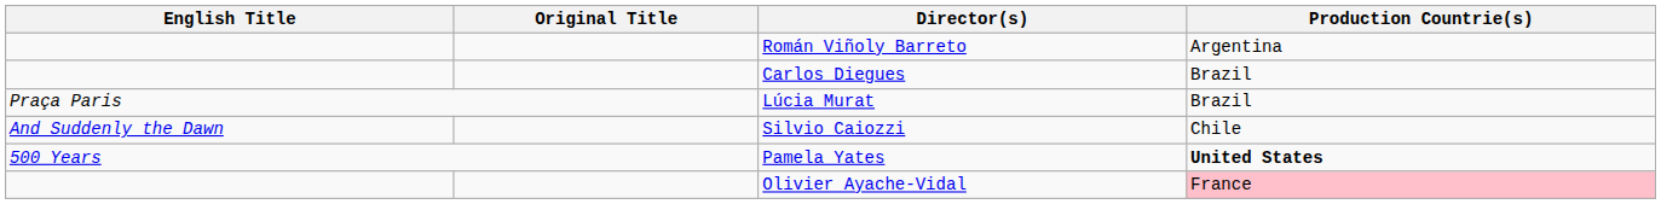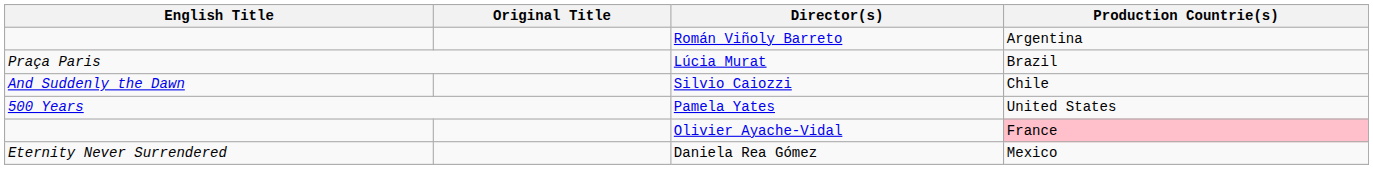 <table class="sortable wikitable" style="width:100%; margin-bottom:4px" cellpadding="5">
 <tr>
 <th scope="col">English Title</th>
 <th scope="col">Original Title</th>
 <th scope="col">Director(s)</th>
 <th scope="col">Production Countrie(s)</th>
 </tr>
 <tr>
 <td></td>
 <td></td>
 <td><a href='#'>Román Viñoly Barreto</a></td>
 <td>Argentina</td>
-</tr>
-<tr>
-<td></td>
-<td></td>
-<td><a href='#'>Carlos Diegues</a></td>
-<td>Brazil</td>
 </tr>
 <tr>
 <td colspan = "2"><em>Praça Paris</em></td>
 <td><a href='#'>Lúcia Murat</a></td>
 <td>Brazil</td>
 </tr>
 <tr>
 <td><em><a href='#'>And Suddenly the Dawn</a></em></td>
 <td></td>
 <td><a href='#'>Silvio Caiozzi</a></td>
 <td>Chile</td>
 </tr>
 <tr>
 <td colspan = "2"><em><a href='#'>500 Years</a></em></td>
 <td><a href='#'>Pamela Yates</a></td>
-<td><strong>United States</strong></td>
+<td>United States</td>
 </tr>
 <tr>
 <td></td>
 <td></td>
 <td><a href='#'>Olivier Ayache-Vidal</a></td>
 <td style="background: pink;">France</td>
 </tr>
+<tr>
+<td><em>Eternity Never Surrendered</em></td>
+<td></td>
+<td>Daniela Rea Gómez</td>
+<td>Mexico</td>
+</tr>
 </table>
